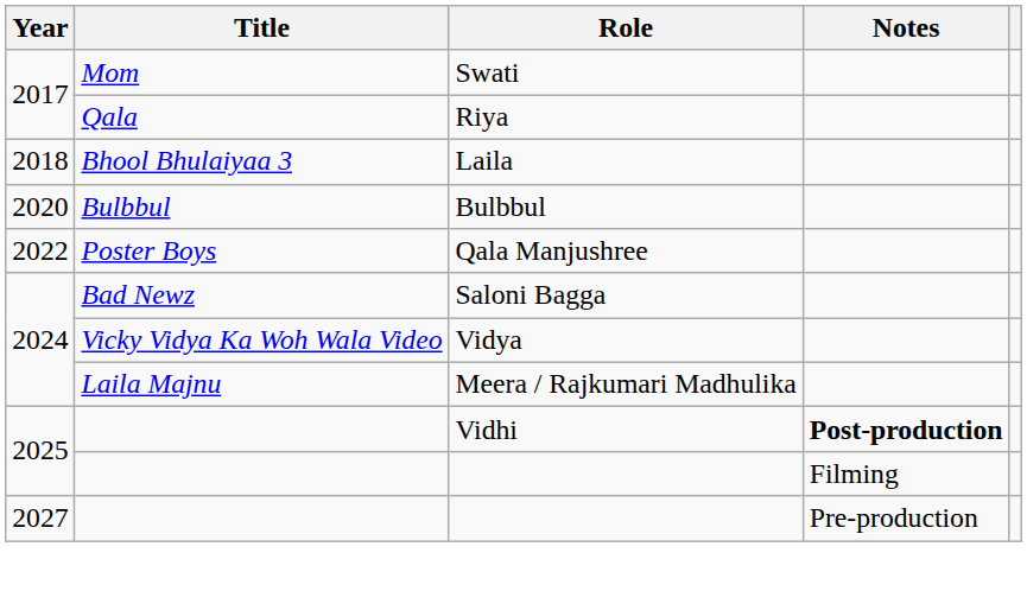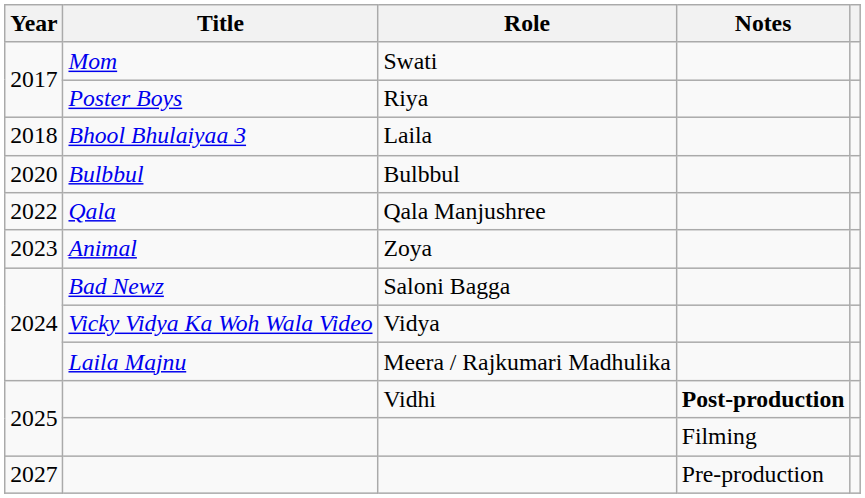 <table class="wikitable plainrowheaders sortable" style="margin-right: 0;">
 <tr>
 <th scope="col">Year</th>
 <th scope="col">Title</th>
 <th scope="col">Role</th>
 <th scope="col" class="unsortable">Notes</th>
 <th scope="col" class="unsortable"></th>
 </tr>
 <tr>
 <td rowspan="2">2017</td>
 <td><em><a href='#'>Mom</a></em></td>
 <td>Swati</td>
 <td></td>
 <td></td>
 </tr>
 <tr>
-<td><em><a href='#'>Qala</a></em></td>
+<td><em><a href='#'>Poster Boys</a></em></td>
 <td>Riya</td>
 <td></td>
 <td></td>
 </tr>
 <tr>
 <td>2018</td>
 <td><em><a href='#'>Bhool Bhulaiyaa 3</a></em></td>
 <td>Laila</td>
 <td></td>
 <td></td>
 </tr>
 <tr>
 <td>2020</td>
 <td><em><a href='#'>Bulbbul</a></em></td>
 <td>Bulbbul</td>
 <td></td>
 <td></td>
 </tr>
 <tr>
 <td>2022</td>
-<td><em><a href='#'>Poster Boys</a></em></td>
+<td><em><a href='#'>Qala</a></em></td>
 <td>Qala Manjushree</td>
+<td></td>
+<td></td>
+</tr>
+<tr>
+<td>2023</td>
+<td><em><a href='#'>Animal</a></em></td>
+<td>Zoya</td>
 <td></td>
 <td></td>
 </tr>
 <tr>
 <td rowspan="3">2024</td>
 <td><em><a href='#'>Bad Newz</a></em></td>
 <td>Saloni Bagga</td>
 <td></td>
 <td></td>
 </tr>
 <tr>
 <td><em><a href='#'>Vicky Vidya Ka Woh Wala Video</a></em></td>
 <td>Vidya</td>
 <td></td>
 <td></td>
 </tr>
 <tr>
 <td><em><a href='#'>Laila Majnu</a></em></td>
 <td>Meera / Rajkumari Madhulika</td>
 <td></td>
 <td></td>
 </tr>
 <tr>
 <td rowspan="2">2025</td>
 <td></td>
 <td>Vidhi</td>
 <td><strong>Post-production</strong></td>
 <td></td>
 </tr>
 <tr>
 <td></td>
 <td></td>
 <td>Filming</td>
 <td></td>
 </tr>
 <tr>
 <td rowspan="3">2027</td>
 <td></td>
 <td></td>
 <td>Pre-production</td>
 <td></td>
 </tr>
 </table>
